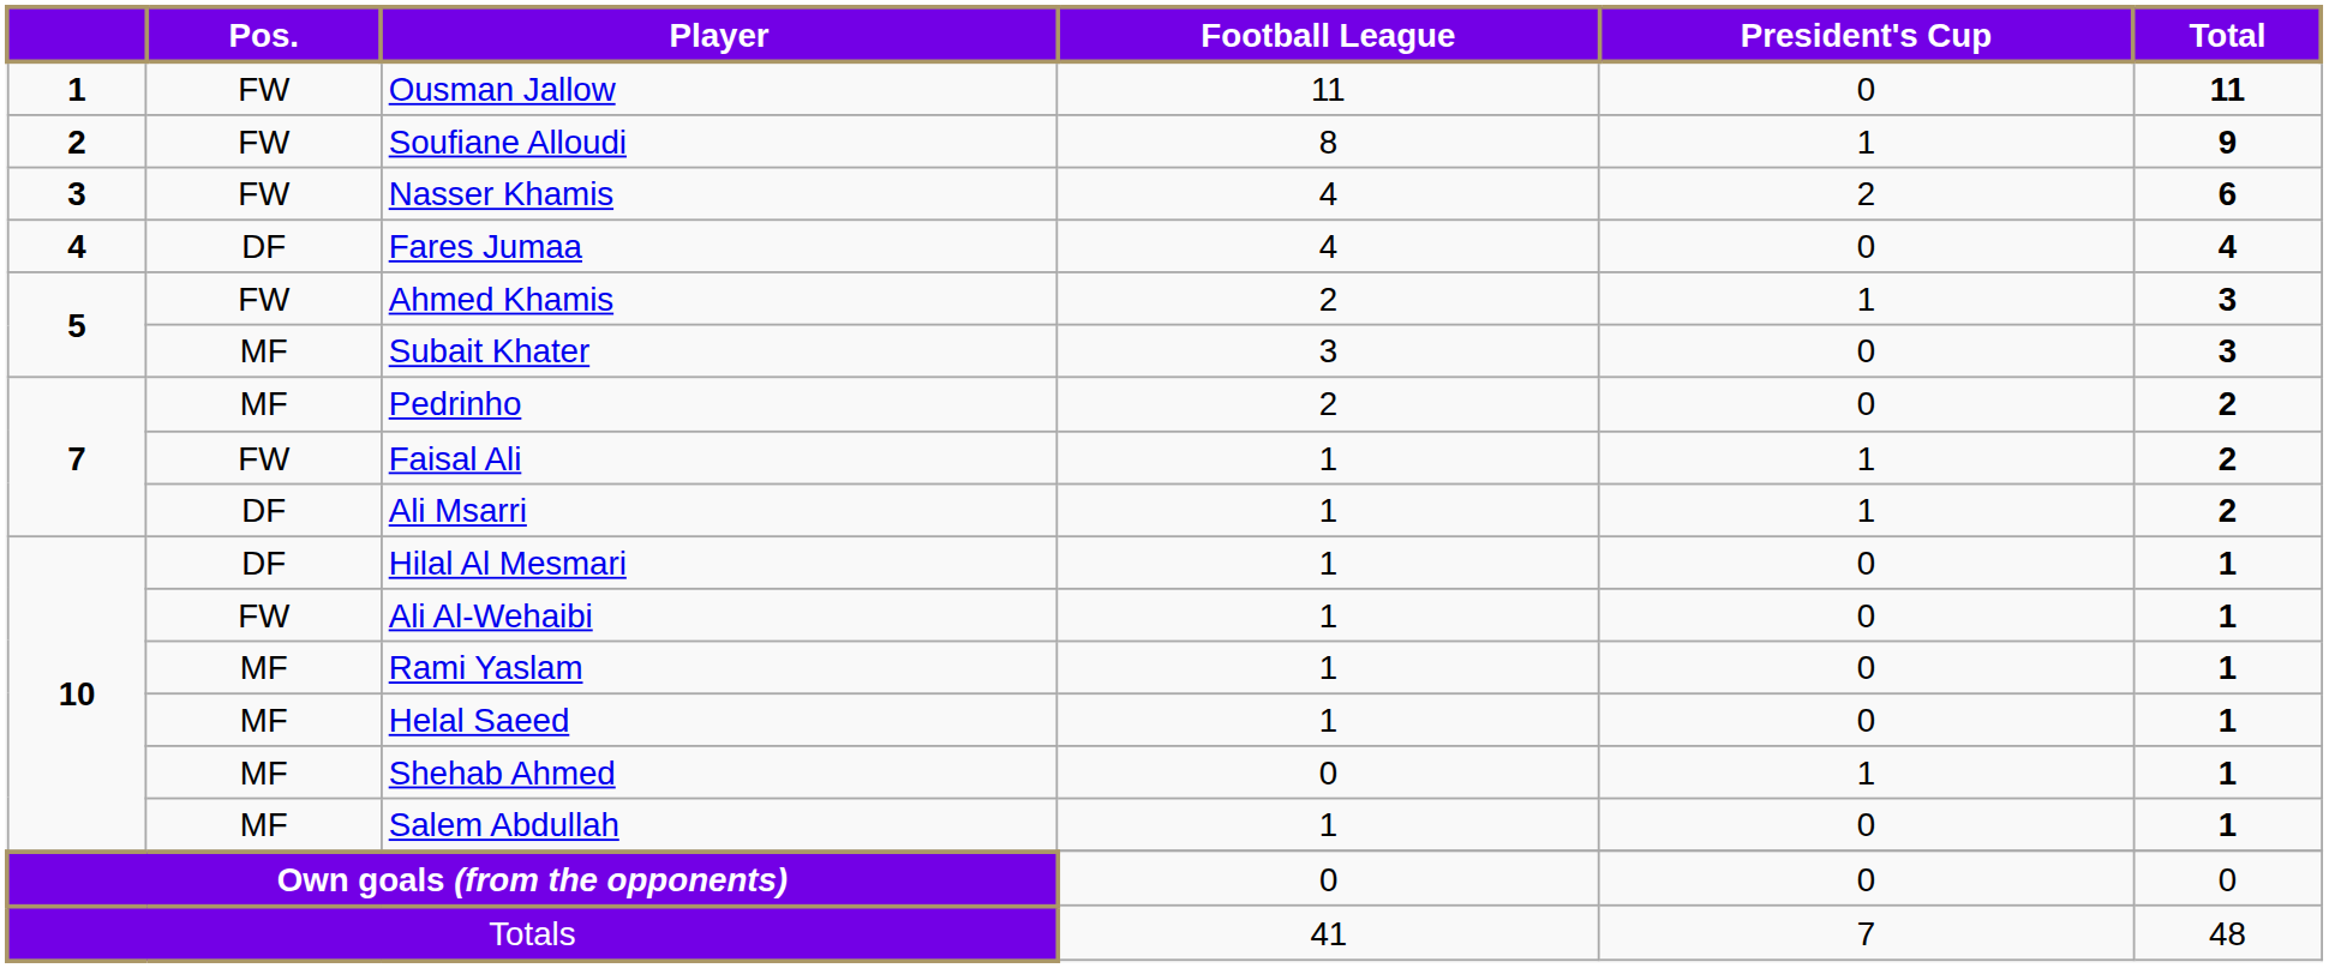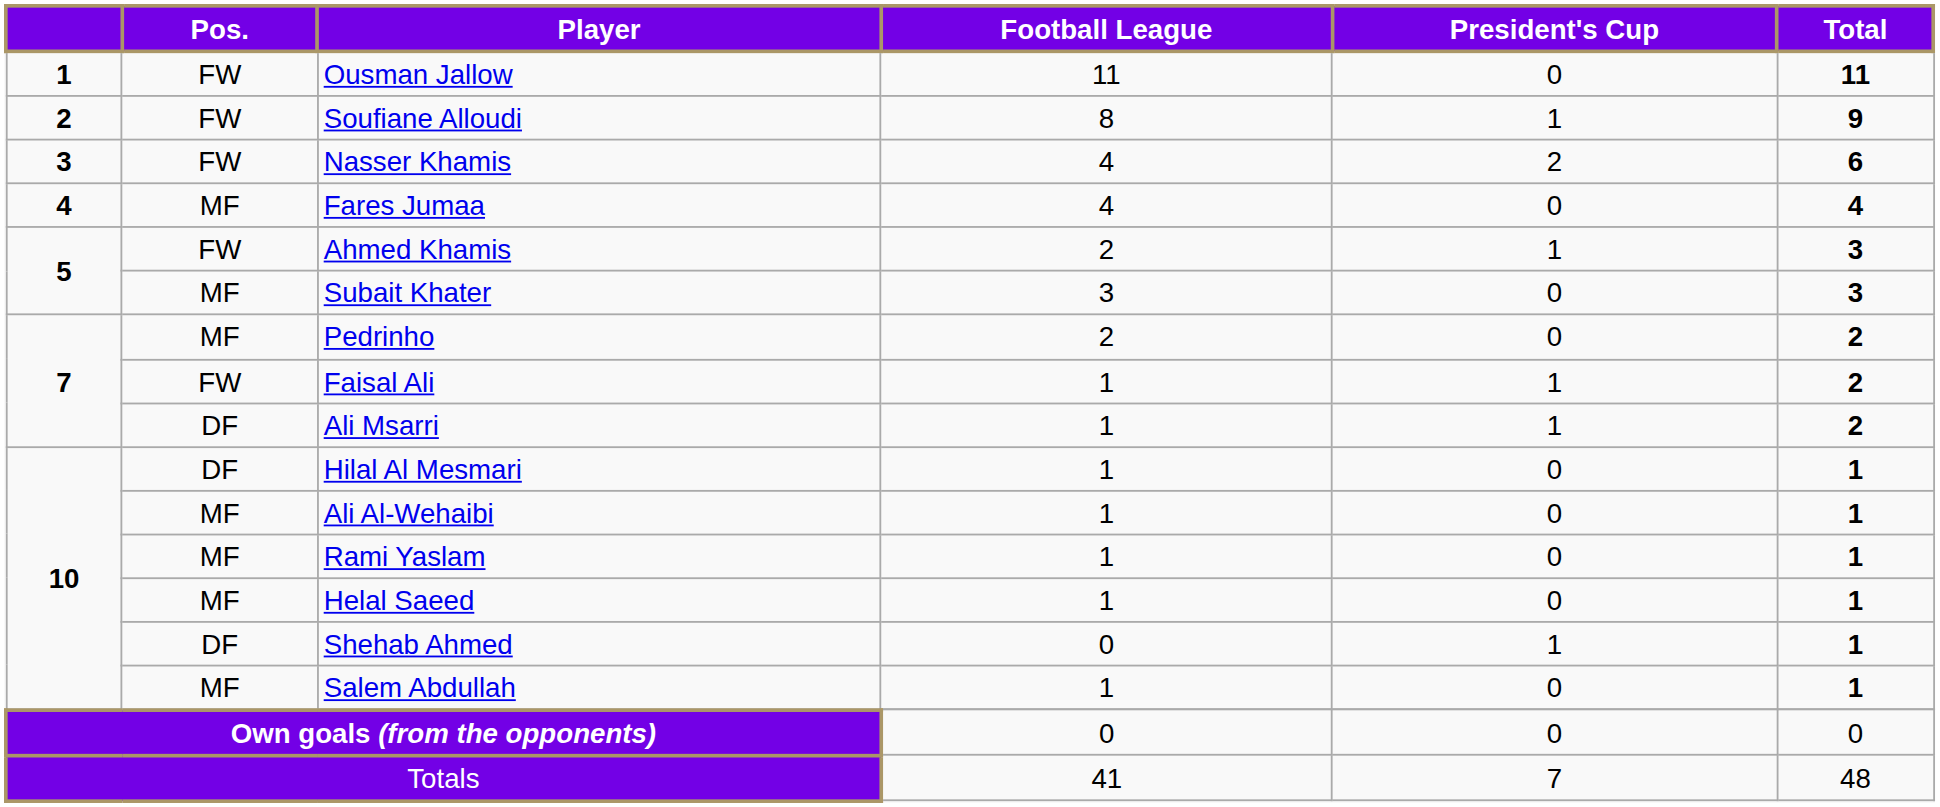 <table class="wikitable" style="width:67%; text-align:center; font-size:95%;">
 <tr>
 <th style="color:#FFFFFF; background: #7300E6; border:2px solid #AB9767;"></th>
 <th style="color:#FFFFFF; background: #7300E6; border:2px solid #AB9767;">Pos.</th>
 <th style="color:#FFFFFF; background: #7300E6; border:2px solid #AB9767;">Player</th>
 <th style="color:#FFFFFF; background: #7300E6; border:2px solid #AB9767;">Football League</th>
 <th style="color:#FFFFFF; background: #7300E6; border:2px solid #AB9767;">President's Cup</th>
 <th style="color:#FFFFFF; background: #7300E6; border:2px solid #AB9767;">Total</th>
 </tr>
 <tr>
 <td><strong>1</strong></td>
 <td>FW</td>
 <td align="left"> <a href='#'>Ousman Jallow</a></td>
 <td>11</td>
 <td>0</td>
 <td><strong>11</strong></td>
 </tr>
 <tr>
 <td><strong>2</strong></td>
 <td>FW</td>
 <td align="left"> <a href='#'>Soufiane Alloudi</a></td>
 <td>8</td>
 <td>1</td>
 <td><strong>9</strong></td>
 </tr>
 <tr>
 <td><strong>3</strong></td>
 <td>FW</td>
 <td align="left"> <a href='#'>Nasser Khamis</a></td>
 <td>4</td>
 <td>2</td>
 <td><strong>6</strong></td>
 </tr>
 <tr>
 <td><strong>4</strong></td>
-<td>DF</td>
+<td>MF</td>
 <td align="left"> <a href='#'>Fares Jumaa</a></td>
 <td>4</td>
 <td>0</td>
 <td><strong>4</strong></td>
 </tr>
 <tr>
 <td rowspan=2><strong>5</strong></td>
 <td>FW</td>
 <td align="left"> <a href='#'>Ahmed Khamis</a></td>
 <td>2</td>
 <td>1</td>
 <td><strong>3</strong></td>
 </tr>
 <tr>
 <td>MF</td>
 <td align="left"> <a href='#'>Subait Khater</a></td>
 <td>3</td>
 <td>0</td>
 <td><strong>3</strong></td>
 </tr>
 <tr>
 <td rowspan=3><strong>7</strong></td>
 <td>MF</td>
 <td align="left"> <a href='#'>Pedrinho</a></td>
 <td>2</td>
 <td>0</td>
 <td><strong>2</strong></td>
 </tr>
 <tr>
 <td>FW</td>
 <td align="left"> <a href='#'>Faisal Ali</a></td>
 <td>1</td>
 <td>1</td>
 <td><strong>2</strong></td>
 </tr>
 <tr>
 <td>DF</td>
 <td align="left"> <a href='#'>Ali Msarri</a></td>
 <td>1</td>
 <td>1</td>
 <td><strong>2</strong></td>
 </tr>
 <tr>
 <td rowspan=6><strong>10</strong></td>
 <td>DF</td>
 <td align="left"> <a href='#'>Hilal Al Mesmari</a></td>
 <td>1</td>
 <td>0</td>
 <td><strong>1</strong></td>
 </tr>
 <tr>
-<td>FW</td>
+<td>MF</td>
 <td align="left"> <a href='#'>Ali Al-Wehaibi</a></td>
 <td>1</td>
 <td>0</td>
 <td><strong>1</strong></td>
 </tr>
 <tr>
 <td>MF</td>
 <td align="left"> <a href='#'>Rami Yaslam</a></td>
 <td>1</td>
 <td>0</td>
 <td><strong>1</strong></td>
 </tr>
 <tr>
 <td>MF</td>
 <td align="left"> <a href='#'>Helal Saeed</a></td>
 <td>1</td>
 <td>0</td>
 <td><strong>1</strong></td>
 </tr>
 <tr>
-<td>MF</td>
+<td>DF</td>
 <td align="left"> <a href='#'>Shehab Ahmed</a></td>
 <td>0</td>
 <td>1</td>
 <td><strong>1</strong></td>
 </tr>
 <tr>
 <td>MF</td>
 <td align="left"> <a href='#'>Salem Abdullah</a></td>
 <td>1</td>
 <td>0</td>
 <td><strong>1</strong></td>
 </tr>
 <tr>
 </tr>
 <tr class="sortbottom">
 <td style="color:#FFFFFF; background: #7300E6; border:2px solid #AB9767"; colspan=3><strong>Own goals <em>(from the opponents)<strong><em></td>
 <td>0</td>
 <td>0</td>
 <td></strong>0<strong></td>
 </tr>
 <tr class="sortbottom">
 <td style="color:#FFFFFF; background: #7300E6; border:2px solid #AB9767"; colspan=3></strong>Totals<strong></td>
 <td></strong>41<strong></td>
 <td></strong>7<strong></td>
 <td></strong>48<strong></td>
 </tr>
 </table>
